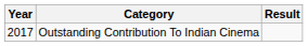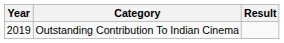 <table class="wikitable" style="font-size: 90%;">
 <tr>
 <th>Year</th>
 <th>Category</th>
 <th>Result</th>
 </tr>
 <tr>
-<td>2017</td>
+<td>2019</td>
 <td>Outstanding Contribution To Indian  Cinema</td>
 <td></td>
 </tr>
 </table>
